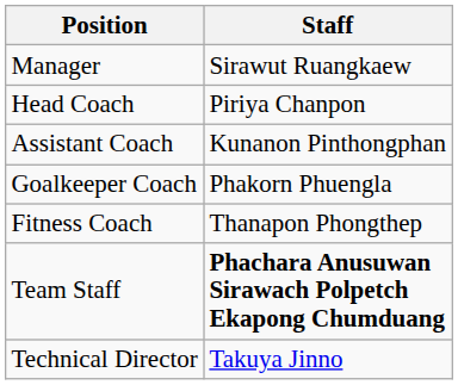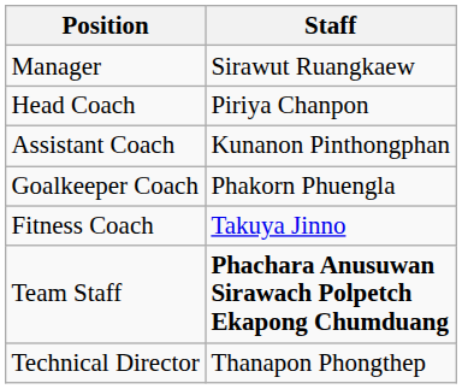 <table class="wikitable">
 <tr>
 <th>Position</th>
 <th>Staff</th>
 </tr>
 <tr>
 <td>Manager</td>
 <td> Sirawut Ruangkaew</td>
 </tr>
 <tr>
 <td>Head Coach</td>
 <td> Piriya Chanpon</td>
 </tr>
 <tr>
 <td>Assistant Coach</td>
 <td>  Kunanon Pinthongphan</td>
 </tr>
 <tr>
 <td>Goalkeeper Coach</td>
 <td>  Phakorn Phuengla</td>
 </tr>
 <tr>
 <td>Fitness Coach</td>
-<td>  Thanapon Phongthep</td>
+<td> <a href='#'>Takuya Jinno</a></td>
 </tr>
 <tr>
 <td>Team Staff</td>
 <td><strong> Phachara Anusuwan <br>  Sirawach Polpetch <br>  Ekapong Chumduang</strong></td>
 </tr>
 <tr>
 <td>Technical Director</td>
-<td> <a href='#'>Takuya Jinno</a></td>
+<td>  Thanapon Phongthep</td>
 </tr>
 </table>
